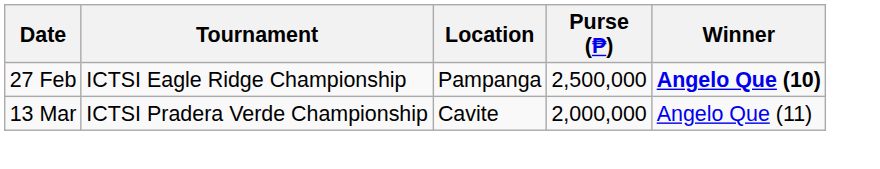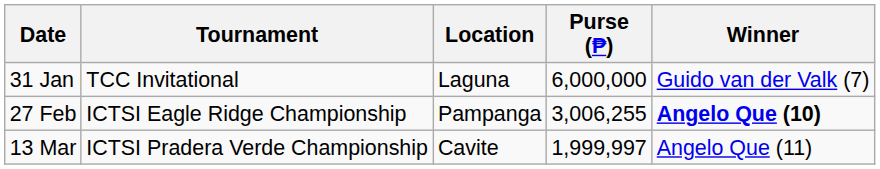 <table class="wikitable" style="font-size:95%">
 <tr>
 <th>Date</th>
 <th>Tournament</th>
 <th>Location</th>
 <th>Purse<br>(<a href='#'>₱</a>)</th>
 <th>Winner</th>
 </tr>
 <tr>
+<td>31 Jan</td>
+<td>TCC Invitational</td>
+<td>Laguna</td>
+<td align=right>6,000,000</td>
+<td> <a href='#'>Guido van der Valk</a> (7)</td>
+</tr>
+<tr>
 <td>27 Feb</td>
 <td>ICTSI Eagle Ridge Championship</td>
 <td>Pampanga</td>
-<td align=right>2,500,000</td>
+<td align=right>3,006,255</td>
 <td><strong> <a href='#'>Angelo Que</a> (10)</strong></td>
 </tr>
 <tr>
 <td>13 Mar</td>
 <td>ICTSI Pradera Verde Championship</td>
 <td>Cavite</td>
-<td align=right>2,000,000</td>
+<td align=right>1,999,997</td>
 <td> <a href='#'>Angelo Que</a> (11)</td>
 </tr>
 </table>
